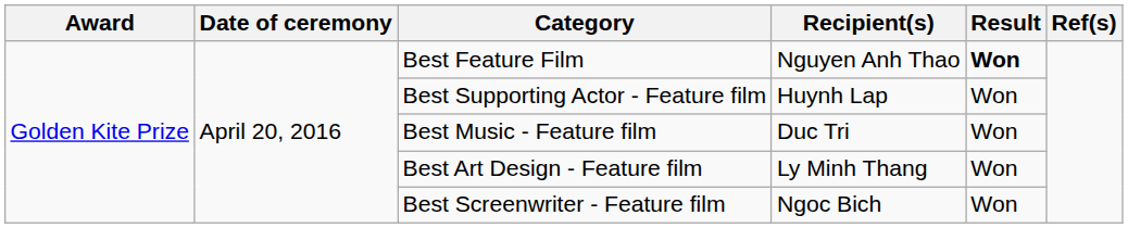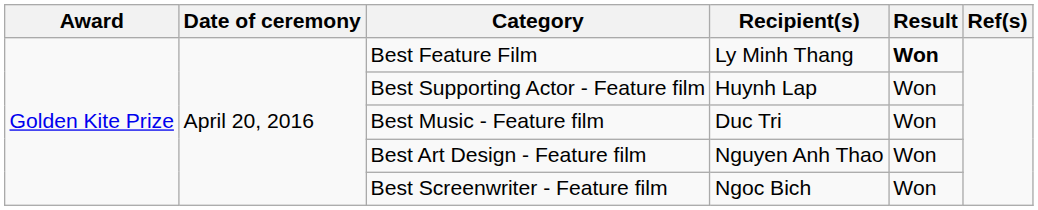 <table class="wikitable sortable">
 <tr>
 <th>Award</th>
 <th>Date of ceremony</th>
 <th>Category</th>
 <th>Recipient(s)</th>
 <th>Result</th>
 <th>Ref(s)</th>
 </tr>
 <tr>
 <td rowspan="5"><a href='#'>Golden Kite Prize</a></td>
 <td rowspan="5">April 20, 2016</td>
 <td>Best Feature Film</td>
-<td>Nguyen Anh Thao</td>
+<td>Ly Minh Thang</td>
 <td><strong>Won</strong></td>
 <td rowspan="5"></td>
 </tr>
 <tr>
 <td>Best Supporting Actor - Feature film</td>
 <td>Huynh Lap</td>
 <td>Won</td>
 </tr>
 <tr>
 <td>Best Music - Feature film</td>
 <td>Duc Tri</td>
 <td>Won</td>
 </tr>
 <tr>
 <td>Best Art Design - Feature film</td>
-<td>Ly Minh Thang</td>
+<td>Nguyen Anh Thao</td>
 <td>Won</td>
 </tr>
 <tr>
 <td>Best Screenwriter - Feature film</td>
 <td>Ngoc Bich</td>
 <td>Won</td>
 </tr>
 </table>
